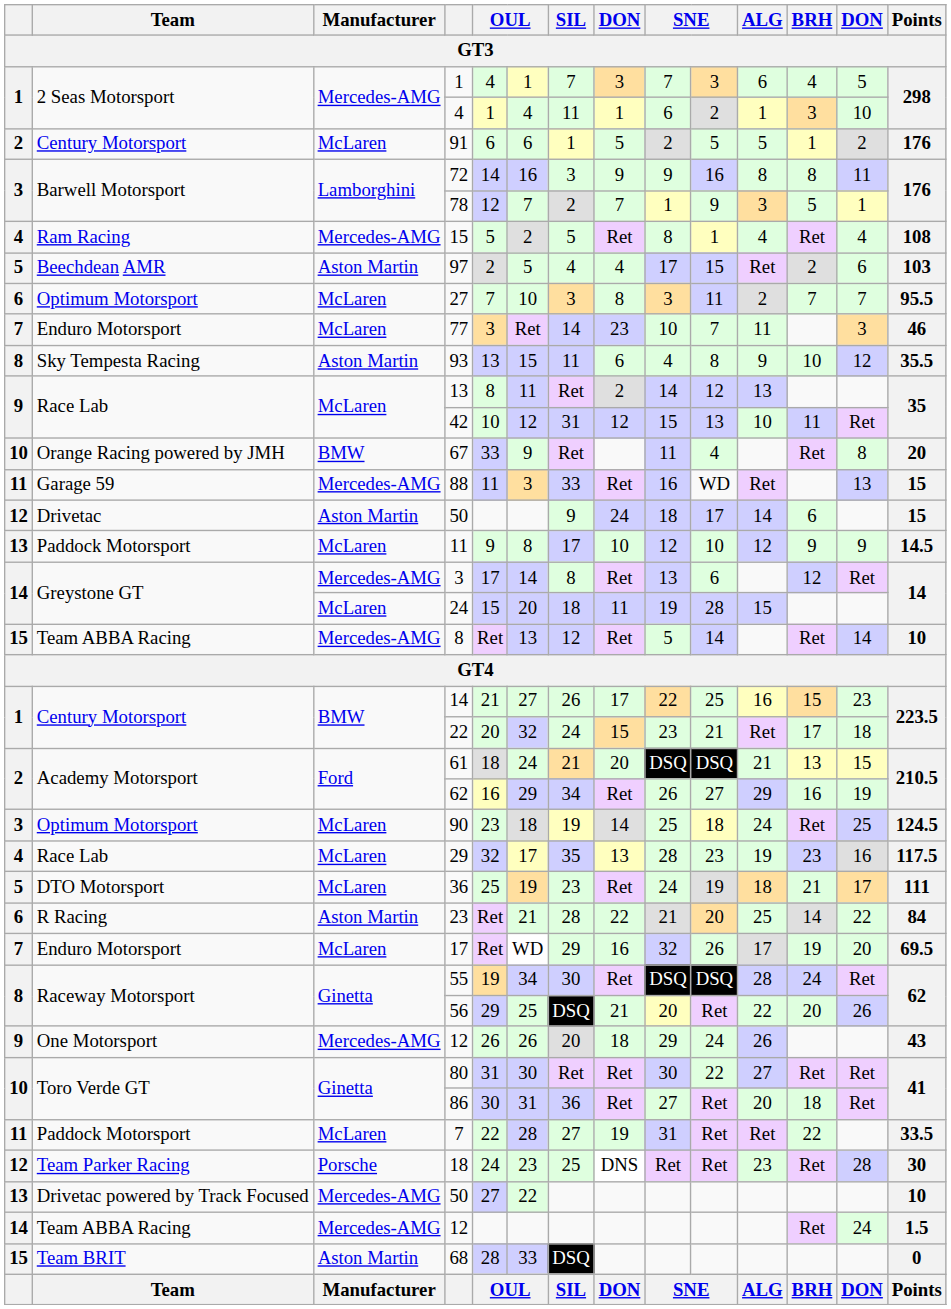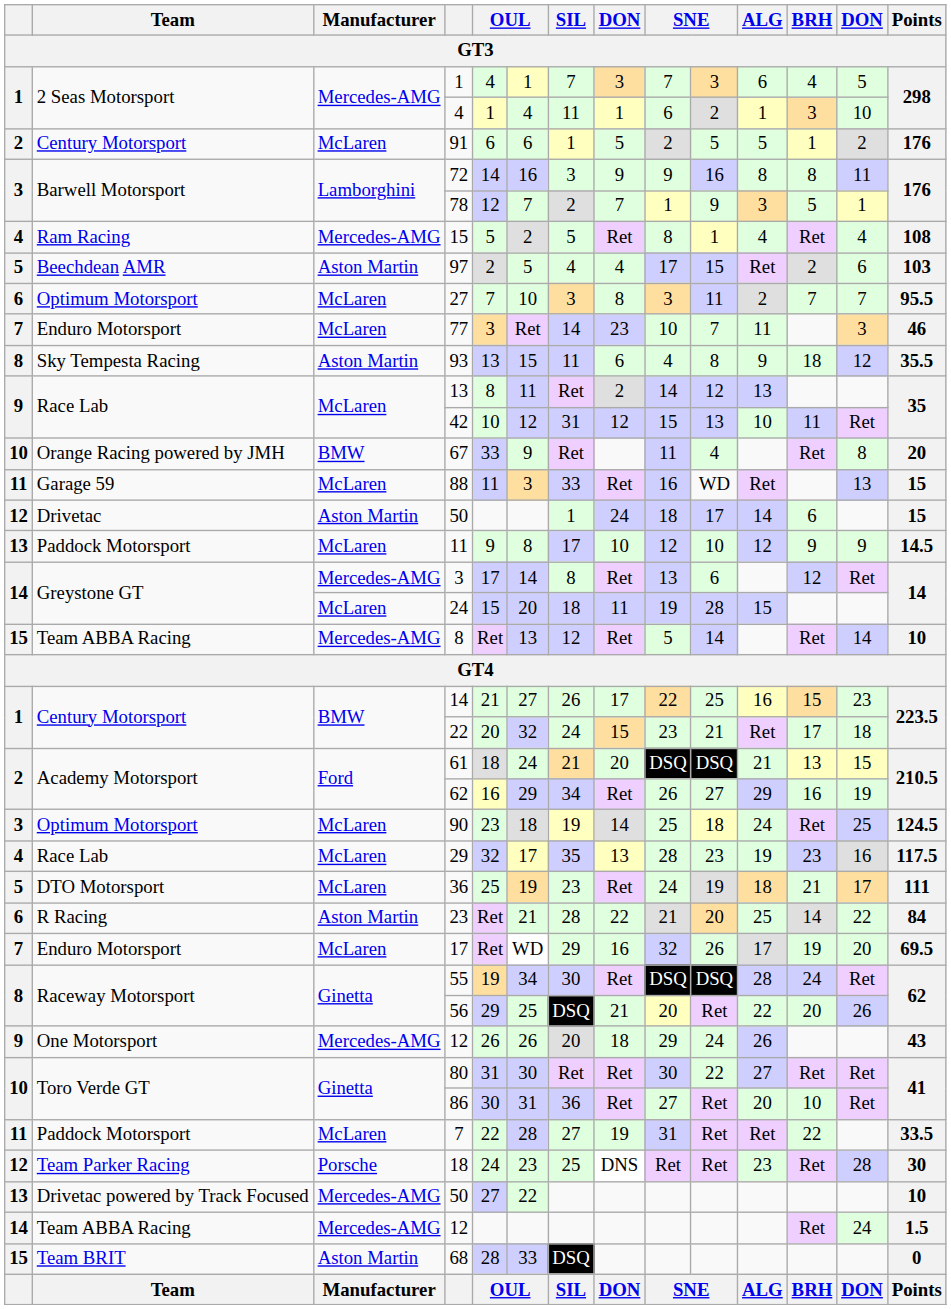 <table class="wikitable" style="font-size:85%; text-align:center">
 <tr>
 <th></th>
 <th>Team</th>
 <th>Manufacturer</th>
 <th></th>
 <th colspan="2"><a href='#'>OUL</a></th>
 <th><a href='#'>SIL</a></th>
 <th><a href='#'>DON</a></th>
 <th colspan="2"><a href='#'>SNE</a></th>
 <th><a href='#'>ALG</a></th>
 <th><a href='#'>BRH</a></th>
 <th><a href='#'>DON</a></th>
 <th>Points</th>
 </tr>
 <tr>
 <th colspan=14>GT3</th>
 </tr>
 <tr>
 <th rowspan="2">1</th>
 <td rowspan="2"  align="left"> 2 Seas Motorsport</td>
 <td rowspan="2"  align="left"><a href='#'>Mercedes-AMG</a></td>
 <td>1</td>
 <td style="background:#dfffdf;">4</td>
 <td style="background:#ffffbf;">1</td>
 <td style="background:#dfffdf;">7</td>
 <td style="background:#ffdf9f;">3</td>
 <td style="background:#dfffdf;">7</td>
 <td style="background:#ffdf9f;">3</td>
 <td style="background:#dfffdf;">6</td>
 <td style="background:#dfffdf;">4</td>
 <td style="background:#dfffdf;">5</td>
 <th rowspan="2">298</th>
 </tr>
 <tr>
 <td>4</td>
 <td style="background:#ffffbf;">1</td>
 <td style="background:#dfffdf;">4</td>
 <td style="background:#dfffdf;">11</td>
 <td style="background:#ffffbf;">1</td>
 <td style="background:#dfffdf;">6</td>
 <td style="background:#dfdfdf;">2</td>
 <td style="background:#ffffbf;">1</td>
 <td style="background:#ffdf9f;">3</td>
 <td style="background:#dfffdf;">10</td>
 </tr>
 <tr>
 <th>2</th>
 <td align="left"> <a href='#'>Century Motorsport</a></td>
 <td align="left"><a href='#'>McLaren</a></td>
 <td>91</td>
 <td style="background:#dfffdf;">6</td>
 <td style="background:#dfffdf;">6</td>
 <td style="background:#ffffbf;">1</td>
 <td style="background:#dfffdf;">5</td>
 <td style="background:#dfdfdf;">2</td>
 <td style="background:#dfffdf;">5</td>
 <td style="background:#dfffdf;">5</td>
 <td style="background:#ffffbf;">1</td>
 <td style="background:#dfdfdf;">2</td>
 <th>176</th>
 </tr>
 <tr>
 <th rowspan="2">3</th>
 <td rowspan="2" align="left"> Barwell Motorsport</td>
 <td rowspan="2" align="left"><a href='#'>Lamborghini</a></td>
 <td>72</td>
 <td style="background:#cfcfff;">14</td>
 <td style="background:#cfcfff;">16</td>
 <td style="background:#dfffdf;">3</td>
 <td style="background:#dfffdf;">9</td>
 <td style="background:#dfffdf;">9</td>
 <td style="background:#cfcfff;">16</td>
 <td style="background:#dfffdf;">8</td>
 <td style="background:#dfffdf;">8</td>
 <td style="background:#cfcfff;">11</td>
 <th rowspan="2">176</th>
 </tr>
 <tr>
 <td>78</td>
 <td style="background:#cfcfff;">12</td>
 <td style="background:#dfffdf;">7</td>
 <td style="background:#dfdfdf;">2</td>
 <td style="background:#dfffdf;">7</td>
 <td style="background:#ffffbf;">1</td>
 <td style="background:#dfffdf;">9</td>
 <td style="background:#ffdf9f;">3</td>
 <td style="background:#dfffdf;">5</td>
 <td style="background:#ffffbf;">1</td>
 </tr>
 <tr>
 <th>4</th>
 <td align="left"> <a href='#'>Ram Racing</a></td>
 <td align="left"><a href='#'>Mercedes-AMG</a></td>
 <td>15</td>
 <td style="background:#dfffdf;">5</td>
 <td style="background:#dfdfdf;">2</td>
 <td style="background:#dfffdf;">5</td>
 <td style="background:#efcfff;">Ret</td>
 <td style="background:#dfffdf;">8</td>
 <td style="background:#ffffbf;">1</td>
 <td style="background:#dfffdf;">4</td>
 <td style="background:#efcfff;">Ret</td>
 <td style="background:#dfffdf;">4</td>
 <th>108</th>
 </tr>
 <tr>
 <th>5</th>
 <td align="left"> <a href='#'>Beechdean</a> <a href='#'>AMR</a></td>
 <td align="left"><a href='#'>Aston Martin</a></td>
 <td>97</td>
 <td style="background:#dfdfdf;">2</td>
 <td style="background:#dfffdf;">5</td>
 <td style="background:#dfffdf;">4</td>
 <td style="background:#dfffdf;">4</td>
 <td style="background:#cfcfff;">17</td>
 <td style="background:#cfcfff;">15</td>
 <td style="background:#efcfff;">Ret</td>
 <td style="background:#dfdfdf;">2</td>
 <td style="background:#dfffdf;">6</td>
 <th>103</th>
 </tr>
 <tr>
 <th>6</th>
 <td align="left"> <a href='#'>Optimum Motorsport</a></td>
 <td align="left"><a href='#'>McLaren</a></td>
 <td>27</td>
 <td style="background:#dfffdf;">7</td>
 <td style="background:#dfffdf;">10</td>
 <td style="background:#ffdf9f;">3</td>
 <td style="background:#dfffdf;">8</td>
 <td style="background:#ffdf9f;">3</td>
 <td style="background:#cfcfff;">11</td>
 <td style="background:#dfdfdf;">2</td>
 <td style="background:#dfffdf;">7</td>
 <td style="background:#dfffdf;">7</td>
 <th>95.5</th>
 </tr>
 <tr>
 <th>7</th>
 <td align="left"> Enduro Motorsport</td>
 <td align="left"><a href='#'>McLaren</a></td>
 <td>77</td>
 <td style="background:#ffdf9f;">3</td>
 <td style="background:#efcfff;">Ret</td>
 <td style="background:#cfcfff;">14</td>
 <td style="background:#cfcfff;">23</td>
 <td style="background:#dfffdf;">10</td>
 <td style="background:#dfffdf;">7</td>
 <td style="background:#dfffdf;">11</td>
 <td></td>
 <td style="background:#ffdf9f;">3</td>
 <th>46</th>
 </tr>
 <tr>
 <th>8</th>
 <td align="left"> Sky Tempesta Racing</td>
 <td align="left"><a href='#'>Aston Martin</a></td>
 <td>93</td>
 <td style="background:#cfcfff;">13</td>
 <td style="background:#cfcfff;">15</td>
 <td style="background:#cfcfff;">11</td>
 <td style="background:#dfffdf;">6</td>
 <td style="background:#dfffdf;">4</td>
 <td style="background:#dfffdf;">8</td>
 <td style="background:#dfffdf;">9</td>
-<td style="background:#dfffdf;">10</td>
+<td style="background:#dfffdf;">18</td>
 <td style="background:#cfcfff;">12</td>
 <th>35.5</th>
 </tr>
 <tr>
 <th rowspan="2">9</th>
 <td rowspan="2" align="left"> Race Lab</td>
 <td rowspan="2" align="left"><a href='#'>McLaren</a></td>
 <td>13</td>
 <td style="background:#dfffdf;">8</td>
 <td style="background:#cfcfff;">11</td>
 <td style="background:#efcfff;">Ret</td>
 <td style="background:#dfdfdf;">2</td>
 <td style="background:#cfcfff;">14</td>
 <td style="background:#cfcfff;">12</td>
 <td style="background:#cfcfff;">13</td>
 <td></td>
 <td></td>
 <th rowspan="2">35</th>
 </tr>
 <tr>
 <td>42</td>
 <td style="background:#dfffdf;">10</td>
 <td style="background:#cfcfff;">12</td>
 <td style="background:#cfcfff;">31</td>
 <td style="background:#cfcfff;">12</td>
 <td style="background:#cfcfff;">15</td>
 <td style="background:#cfcfff;">13</td>
 <td style="background:#dfffdf;">10</td>
 <td style="background:#cfcfff;">11</td>
 <td style="background:#efcfff;">Ret</td>
 </tr>
 <tr>
 <th>10</th>
 <td align="left"> Orange Racing powered by JMH</td>
 <td align="left"><a href='#'>BMW</a></td>
 <td>67</td>
 <td style="background:#cfcfff;">33</td>
 <td style="background:#dfffdf;">9</td>
 <td style="background:#efcfff;">Ret</td>
 <td></td>
 <td style="background:#cfcfff;">11</td>
 <td style="background:#dfffdf;">4</td>
 <td></td>
 <td style="background:#efcfff;">Ret</td>
 <td style="background:#dfffdf;">8</td>
 <th>20</th>
 </tr>
 <tr>
 <th>11</th>
 <td align="left"> Garage 59</td>
-<td align="left"><a href='#'>Mercedes-AMG</a></td>
+<td align="left"><a href='#'>McLaren</a></td>
 <td>88</td>
 <td style="background:#cfcfff;">11</td>
 <td style="background:#ffdf9f;">3</td>
 <td style="background:#cfcfff;">33</td>
 <td style="background:#efcfff;">Ret</td>
 <td style="background:#cfcfff;">16</td>
 <td style="background:#;">WD</td>
 <td style="background:#efcfff;">Ret</td>
 <td></td>
 <td style="background:#cfcfff;">13</td>
 <th>15</th>
 </tr>
 <tr>
 <th>12</th>
 <td align="left"> Drivetac</td>
 <td align="left"><a href='#'>Aston Martin</a></td>
 <td>50</td>
 <td></td>
 <td></td>
-<td style="background:#dfffdf;">9</td>
+<td style="background:#dfffdf;">1</td>
 <td style="background:#cfcfff;">24</td>
 <td style="background:#cfcfff;">18</td>
 <td style="background:#cfcfff;">17</td>
 <td style="background:#cfcfff;">14</td>
 <td style="background:#dfffdf;">6</td>
 <td></td>
 <th>15</th>
 </tr>
 <tr>
 <th>13</th>
 <td align="left"> Paddock Motorsport</td>
 <td align="left"><a href='#'>McLaren</a></td>
 <td>11</td>
 <td style="background:#dfffdf;">9</td>
 <td style="background:#dfffdf;">8</td>
 <td style="background:#cfcfff;">17</td>
 <td style="background:#dfffdf;">10</td>
 <td style="background:#cfcfff;">12</td>
 <td style="background:#dfffdf;">10</td>
 <td style="background:#cfcfff;">12</td>
 <td style="background:#dfffdf;">9</td>
 <td style="background:#dfffdf;">9</td>
 <th>14.5</th>
 </tr>
 <tr>
 <th rowspan="2">14</th>
 <td rowspan="2" align="left"> Greystone GT</td>
 <td align="left"><a href='#'>Mercedes-AMG</a></td>
 <td>3</td>
 <td style="background:#cfcfff;">17</td>
 <td style="background:#cfcfff;">14</td>
 <td style="background:#dfffdf;">8</td>
 <td style="background:#efcfff;">Ret</td>
 <td style="background:#cfcfff;">13</td>
 <td style="background:#dfffdf;">6</td>
 <td></td>
 <td style="background:#cfcfff;">12</td>
 <td style="background:#efcfff;">Ret</td>
 <th rowspan="2">14</th>
 </tr>
 <tr>
 <td align="left"><a href='#'>McLaren</a></td>
 <td>24</td>
 <td style="background:#cfcfff;">15</td>
 <td style="background:#cfcfff;">20</td>
 <td style="background:#cfcfff;">18</td>
 <td style="background:#cfcfff;">11</td>
 <td style="background:#cfcfff;">19</td>
 <td style="background:#cfcfff;">28</td>
 <td style="background:#cfcfff;">15</td>
 <td></td>
 <td></td>
 </tr>
 <tr>
 <th>15</th>
 <td align="left"> Team ABBA Racing</td>
 <td align="left"><a href='#'>Mercedes-AMG</a></td>
 <td>8</td>
 <td style="background:#efcfff;">Ret</td>
 <td style="background:#cfcfff;">13</td>
 <td style="background:#cfcfff;">12</td>
 <td style="background:#efcfff;">Ret</td>
 <td style="background:#dfffdf;">5</td>
 <td style="background:#cfcfff;">14</td>
 <td></td>
 <td style="background:#efcfff;">Ret</td>
 <td style="background:#cfcfff;">14</td>
 <th>10</th>
 </tr>
 <tr>
 <th colspan=14>GT4</th>
 </tr>
 <tr>
 <th rowspan="2">1</th>
 <td rowspan="2" align="left"> <a href='#'>Century Motorsport</a></td>
 <td rowspan="2" align="left"><a href='#'>BMW</a></td>
 <td>14</td>
 <td style="background:#dfffdf;">21</td>
 <td style="background:#dfffdf;">27</td>
 <td style="background:#dfffdf;">26</td>
 <td style="background:#dfffdf;">17</td>
 <td style="background:#ffdf9f;">22</td>
 <td style="background:#dfffdf;">25</td>
 <td style="background:#ffffbf;">16</td>
 <td style="background:#ffdf9f;">15</td>
 <td style="background:#dfffdf;">23</td>
 <th rowspan="2">223.5</th>
 </tr>
 <tr>
 <td>22</td>
 <td style="background:#dfffdf;">20</td>
 <td style="background:#cfcfff;">32</td>
 <td style="background:#dfffdf;">24</td>
 <td style="background:#ffdf9f;">15</td>
 <td style="background:#dfffdf;">23</td>
 <td style="background:#dfffdf;">21</td>
 <td style="background:#efcfff;">Ret</td>
 <td style="background:#dfffdf;">17</td>
 <td style="background:#dfffdf;">18</td>
 </tr>
 <tr>
 <th rowspan=2>2</th>
 <td rowspan=2 align=left> Academy Motorsport</td>
 <td rowspan=2 align=left><a href='#'>Ford</a></td>
 <td>61</td>
 <td style="background:#dfdfdf;">18</td>
 <td style="background:#dfffdf;">24</td>
 <td style="background:#ffdf9f;">21</td>
 <td style="background:#dfffdf;">20</td>
 <td style="background-color:#000000; color:white">DSQ</td>
 <td style="background-color:#000000; color:white">DSQ</td>
 <td style="background:#dfffdf;">21</td>
 <td style="background:#ffffbf;">13</td>
 <td style="background:#ffffbf;">15</td>
 <th rowspan=2>210.5</th>
 </tr>
 <tr>
 <td>62</td>
 <td style="background:#ffffbf;">16</td>
 <td style="background:#cfcfff;">29</td>
 <td style="background:#cfcfff;">34</td>
 <td style="background:#efcfff;">Ret</td>
 <td style="background:#dfffdf;">26</td>
 <td style="background:#dfffdf;">27</td>
 <td style="background:#cfcfff;">29</td>
 <td style="background:#dfffdf;">16</td>
 <td style="background:#dfffdf;">19</td>
 </tr>
 <tr>
 <th>3</th>
 <td align="left"> <a href='#'>Optimum Motorsport</a></td>
 <td align="left"><a href='#'>McLaren</a></td>
 <td>90</td>
 <td style="background:#dfffdf;">23</td>
 <td style="background:#dfdfdf;">18</td>
 <td style="background:#ffffbf;">19</td>
 <td style="background:#dfdfdf;">14</td>
 <td style="background:#dfffdf;">25</td>
 <td style="background:#ffffbf;">18</td>
 <td style="background:#dfffdf;">24</td>
 <td style="background:#efcfff;">Ret</td>
 <td style="background:#cfcfff;">25</td>
 <th>124.5</th>
 </tr>
 <tr>
 <th>4</th>
 <td align="left"> Race Lab</td>
 <td align="left"><a href='#'>McLaren</a></td>
 <td>29</td>
 <td style="background:#cfcfff;">32</td>
 <td style="background:#ffffbf;">17</td>
 <td style="background:#cfcfff;">35</td>
 <td style="background:#ffffbf;">13</td>
 <td style="background:#dfffdf;">28</td>
 <td style="background:#dfffdf;">23</td>
 <td style="background:#dfffdf;">19</td>
 <td style="background:#cfcfff;">23</td>
 <td style="background:#dfdfdf;">16</td>
 <th>117.5</th>
 </tr>
 <tr>
 <th>5</th>
 <td align="left"> DTO Motorsport</td>
 <td align="left"><a href='#'>McLaren</a></td>
 <td>36</td>
 <td style="background:#dfffdf;">25</td>
 <td style="background:#ffdf9f;">19</td>
 <td style="background:#dfffdf;">23</td>
 <td style="background:#efcfff;">Ret</td>
 <td style="background:#dfffdf;">24</td>
 <td style="background:#dfdfdf;">19</td>
 <td style="background:#ffdf9f;">18</td>
 <td style="background:#dfffdf;">21</td>
 <td style="background:#ffdf9f;">17</td>
 <th>111</th>
 </tr>
 <tr>
 <th>6</th>
 <td align="left"> R Racing</td>
 <td align="left"><a href='#'>Aston Martin</a></td>
 <td>23</td>
 <td style="background:#efcfff;">Ret</td>
 <td style="background:#dfffdf;">21</td>
 <td style="background:#dfffdf;">28</td>
 <td style="background:#dfffdf;">22</td>
 <td style="background:#dfdfdf;">21</td>
 <td style="background:#ffdf9f;">20</td>
 <td style="background:#dfffdf;">25</td>
 <td style="background:#dfdfdf;">14</td>
 <td style="background:#dfffdf;">22</td>
 <th>84</th>
 </tr>
 <tr>
 <th>7</th>
 <td align="left"> Enduro Motorsport</td>
 <td align="left"><a href='#'>McLaren</a></td>
 <td>17</td>
 <td style="background:#efcfff;">Ret</td>
 <td style="background:#ffffff;">WD</td>
 <td style="background:#dfffdf;">29</td>
 <td style="background:#dfffdf;">16</td>
 <td style="background:#cfcfff;">32</td>
 <td style="background:#dfffdf;">26</td>
 <td style="background:#dfdfdf;">17</td>
 <td style="background:#dfffdf;">19</td>
 <td style="background:#dfffdf;">20</td>
 <th>69.5</th>
 </tr>
 <tr>
 <th rowspan="2">8</th>
 <td rowspan="2" align="left"> Raceway Motorsport</td>
 <td rowspan="2" align="left"><a href='#'>Ginetta</a></td>
 <td>55</td>
 <td style="background:#ffdf9f;">19</td>
 <td style="background:#cfcfff;">34</td>
 <td style="background:#cfcfff;">30</td>
 <td style="background:#efcfff;">Ret</td>
 <td style="background-color:#000000; color:white">DSQ</td>
 <td style="background-color:#000000; color:white">DSQ</td>
 <td style="background:#cfcfff;">28</td>
 <td style="background:#cfcfff;">24</td>
 <td style="background:#efcfff;">Ret</td>
 <th rowspan="2">62</th>
 </tr>
 <tr>
 <td>56</td>
 <td style="background:#cfcfff;">29</td>
 <td style="background:#dfffdf;">25</td>
 <td style="background-color:#000000; color:white">DSQ</td>
 <td style="background:#dfffdf;">21</td>
 <td style="background:#ffffbf;">20</td>
 <td style="background:#efcfff;">Ret</td>
 <td style="background:#dfffdf;">22</td>
 <td style="background:#dfffdf;">20</td>
 <td style="background:#cfcfff;">26</td>
 </tr>
 <tr>
 <th>9</th>
 <td align="left"> One Motorsport</td>
 <td align="left"><a href='#'>Mercedes-AMG</a></td>
 <td>12</td>
 <td style="background:#dfffdf;">26</td>
 <td style="background:#dfffdf;">26</td>
 <td style="background:#dfdfdf;">20</td>
 <td style="background:#dfffdf;">18</td>
 <td style="background:#dfffdf;">29</td>
 <td style="background:#dfffdf;">24</td>
 <td style="background:#cfcfff;">26</td>
 <td></td>
 <td></td>
 <th>43</th>
 </tr>
 <tr>
 <th rowspan="2">10</th>
 <td rowspan="2" align="left"> Toro Verde GT</td>
 <td rowspan="2" align="left"><a href='#'>Ginetta</a></td>
 <td>80</td>
 <td style="background:#cfcfff;">31</td>
 <td style="background:#cfcfff;">30</td>
 <td style="background:#efcfff;">Ret</td>
 <td style="background:#efcfff;">Ret</td>
 <td style="background:#cfcfff;">30</td>
 <td style="background:#dfffdf;">22</td>
 <td style="background:#cfcfff;">27</td>
 <td style="background:#efcfff;">Ret</td>
 <td style="background:#efcfff;">Ret</td>
 <th rowspan="2">41</th>
 </tr>
 <tr>
 <td>86</td>
 <td style="background:#cfcfff;">30</td>
 <td style="background:#cfcfff;">31</td>
 <td style="background:#cfcfff;">36</td>
 <td style="background:#efcfff;">Ret</td>
 <td style="background:#dfffdf;">27</td>
 <td style="background:#efcfff;">Ret</td>
 <td style="background:#dfffdf;">20</td>
-<td style="background:#dfffdf;">18</td>
+<td style="background:#dfffdf;">10</td>
 <td style="background:#efcfff;">Ret</td>
 </tr>
 <tr>
 <th>11</th>
 <td align="left"> Paddock Motorsport</td>
 <td align="left"><a href='#'>McLaren</a></td>
 <td>7</td>
 <td style="background:#dfffdf;">22</td>
 <td style="background:#cfcfff;">28</td>
 <td style="background:#dfffdf;">27</td>
 <td style="background:#dfffdf;">19</td>
 <td style="background:#cfcfff;">31</td>
 <td style="background:#efcfff;">Ret</td>
 <td style="background:#efcfff;">Ret</td>
 <td style="background:#dfffdf;">22</td>
 <td></td>
 <th>33.5</th>
 </tr>
 <tr>
 <th>12</th>
 <td align="left"> <a href='#'>Team Parker Racing</a></td>
 <td align="left"><a href='#'>Porsche</a></td>
 <td>18</td>
 <td style="background:#dfffdf;">24</td>
 <td style="background:#dfffdf;">23</td>
 <td style="background:#dfffdf;">25</td>
 <td style="background:#ffffff;">DNS</td>
 <td style="background:#efcfff;">Ret</td>
 <td style="background:#efcfff;">Ret</td>
 <td style="background:#dfffdf;">23</td>
 <td style="background:#efcfff;">Ret</td>
 <td style="background:#cfcfff;">28</td>
 <th>30</th>
 </tr>
 <tr>
 <th>13</th>
 <td align="left"> Drivetac powered by Track Focused</td>
 <td align="left"><a href='#'>Mercedes-AMG</a></td>
 <td>50</td>
 <td style="background:#cfcfff;">27</td>
 <td style="background:#dfffdf;">22</td>
 <td></td>
 <td></td>
 <td></td>
 <td></td>
 <td></td>
 <td></td>
 <td></td>
 <th>10</th>
 </tr>
 <tr>
 <th>14</th>
 <td align="left"> Team ABBA Racing</td>
 <td align="left"><a href='#'>Mercedes-AMG</a></td>
 <td>12</td>
 <td></td>
 <td></td>
 <td></td>
 <td></td>
 <td></td>
 <td></td>
 <td></td>
 <td style="background:#efcfff;">Ret</td>
 <td style="background:#dfffdf;">24</td>
 <th>1.5</th>
 </tr>
 <tr>
 <th>15</th>
 <td align="left"> <a href='#'>Team BRIT</a></td>
 <td align="left"><a href='#'>Aston Martin</a></td>
 <td>68</td>
 <td style="background:#cfcfff;">28</td>
 <td style="background:#cfcfff;">33</td>
 <td style="background-color:#000000; color:white">DSQ</td>
 <td></td>
 <td></td>
 <td></td>
 <td></td>
 <td></td>
 <td></td>
 <th>0</th>
 </tr>
 <tr>
 <th></th>
 <th>Team</th>
 <th>Manufacturer</th>
 <th></th>
 <th colspan="2"><a href='#'>OUL</a></th>
 <th><a href='#'>SIL</a></th>
 <th><a href='#'>DON</a></th>
 <th colspan="2"><a href='#'>SNE</a></th>
 <th><a href='#'>ALG</a></th>
 <th><a href='#'>BRH</a></th>
 <th><a href='#'>DON</a></th>
 <th>Points</th>
 </tr>
 <tr>
 </tr>
 </table>
